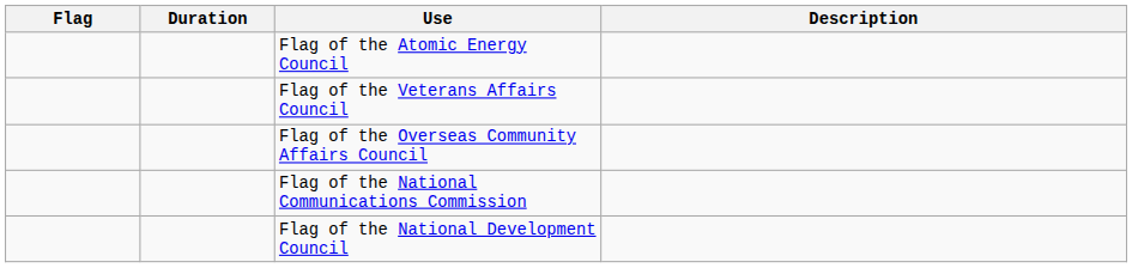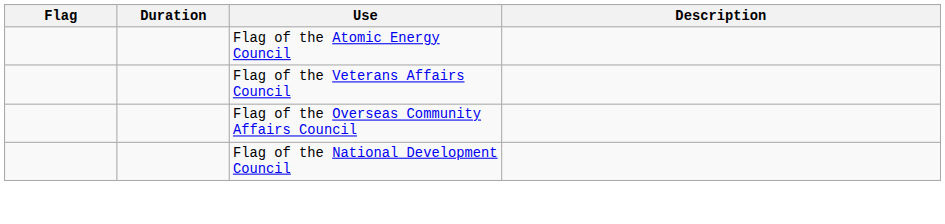 <table class="wikitable" width="100%">
 <tr>
 <th style="width:100px;">Flag</th>
 <th style="width:100px;">Duration</th>
 <th style="width:250px;">Use</th>
 <th style="min-width:250px">Description</th>
 </tr>
 <tr>
 <td></td>
 <td></td>
 <td>Flag of the <a href='#'>Atomic Energy Council</a></td>
 <td></td>
 </tr>
 <tr>
 <td></td>
 <td></td>
 <td>Flag of the <a href='#'>Veterans Affairs Council</a></td>
 <td></td>
 </tr>
 <tr>
 <td></td>
 <td></td>
 <td>Flag of the <a href='#'>Overseas Community Affairs Council</a></td>
 <td></td>
 </tr>
 <tr>
 <td></td>
 <td></td>
-<td>Flag of the <a href='#'>National Communications Commission</a></td>
-<td></td>
-</tr>
-<tr>
-<td></td>
-<td></td>
 <td>Flag of the <a href='#'>National Development Council</a></td>
 <td></td>
 </tr>
 </table>
